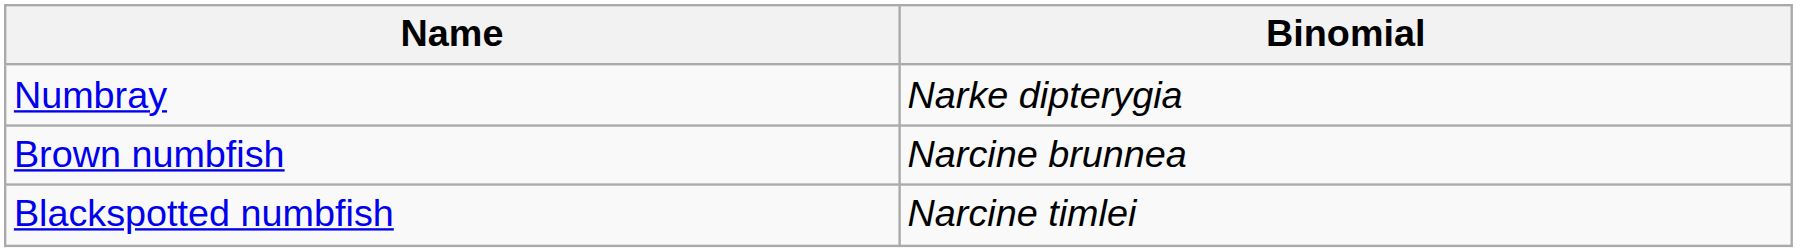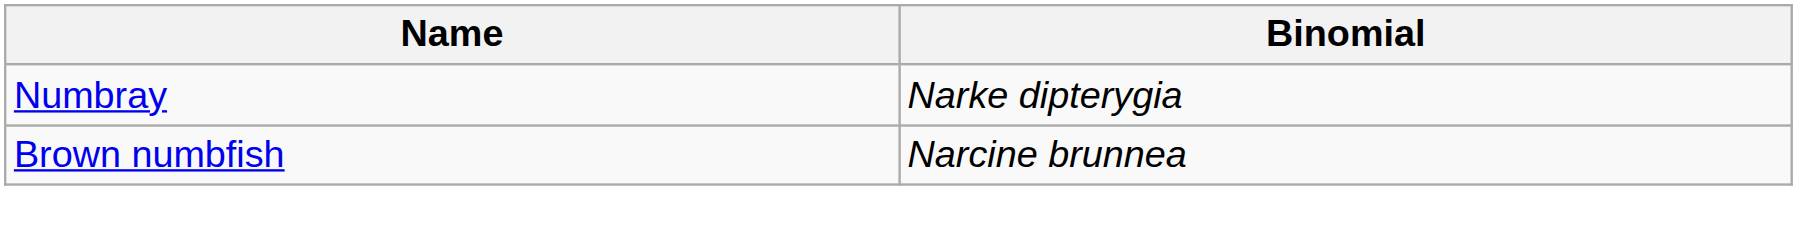 <table width=60% class="wikitable">
 <tr>
 <th width=20%>Name</th>
 <th width=20%>Binomial</th>
 </tr>
 <tr>
 <td><a href='#'>Numbray</a><br></td>
 <td><em>Narke dipterygia</em></td>
 </tr>
 <tr>
 <td><a href='#'>Brown numbfish</a></td>
 <td><em>Narcine brunnea</em></td>
 </tr>
-<tr>
-<td><a href='#'>Blackspotted numbfish</a></td>
-<td><em>Narcine timlei</em></td>
-</tr>
 </table>
